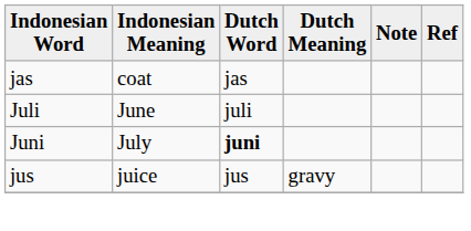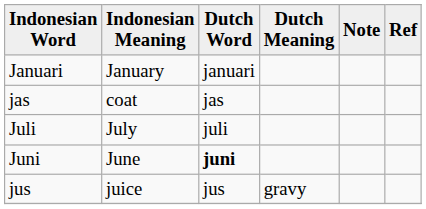 <table class="wikitable">
 <tr>
 <th style="background:#efefef;">Indonesian <br>Word</th>
 <th style="background:#efefef;">Indonesian <br>Meaning</th>
 <th style="background:#efefef;">Dutch <br>Word</th>
 <th style="background:#efefef;">Dutch <br>Meaning</th>
 <th style="background:#efefef;">Note</th>
 <th style="background:#efefef;">Ref</th>
+</tr>
+<tr>
+<td>Januari</td>
+<td>January</td>
+<td>januari</td>
+<td></td>
+<td></td>
+<td></td>
 </tr>
 <tr>
 <td>jas</td>
 <td>coat</td>
 <td>jas</td>
 <td></td>
 <td></td>
 <td></td>
 </tr>
 <tr>
 <td>Juli</td>
-<td>June</td>
+<td>July</td>
 <td>juli</td>
 <td></td>
 <td></td>
 <td></td>
 </tr>
 <tr>
 <td>Juni</td>
-<td>July</td>
+<td>June</td>
 <td><strong>juni</strong></td>
 <td></td>
 <td></td>
 <td></td>
 </tr>
 <tr>
 <td>jus</td>
 <td>juice</td>
 <td>jus</td>
 <td>gravy</td>
 <td></td>
 <td></td>
 </tr>
 <tr>
 </tr>
 </table>
